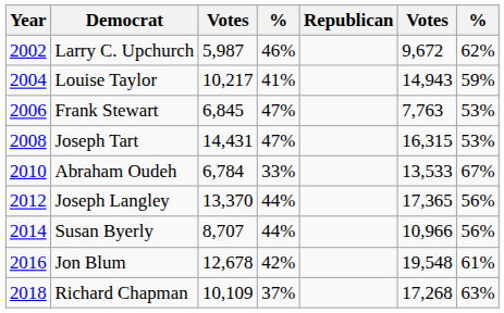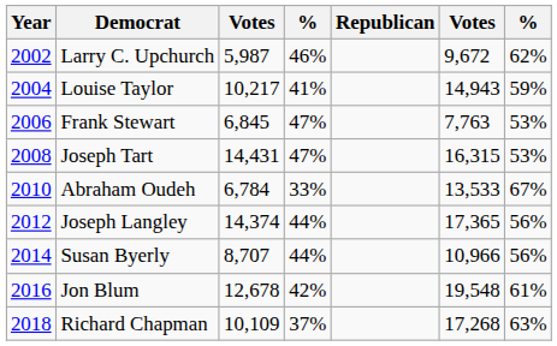 <table class="wikitable" border="1" style="margin:0.5em; font-size:95%;">
 <tr>
 <th>Year</th>
 <th>Democrat</th>
 <th>Votes</th>
 <th>%</th>
 <th>Republican</th>
 <th>Votes</th>
 <th>%</th>
 </tr>
 <tr>
 <td><a href='#'>2002</a></td>
 <td>Larry C. Upchurch</td>
 <td>5,987</td>
 <td>46%</td>
 <td></td>
 <td>9,672</td>
 <td>62%</td>
 </tr>
 <tr>
 <td><a href='#'>2004</a></td>
 <td>Louise Taylor</td>
 <td>10,217</td>
 <td>41%</td>
 <td></td>
 <td>14,943</td>
 <td>59%</td>
 </tr>
 <tr>
 <td><a href='#'>2006</a></td>
 <td>Frank Stewart</td>
 <td>6,845</td>
 <td>47%</td>
 <td></td>
 <td>7,763</td>
 <td>53%</td>
 </tr>
 <tr>
 <td><a href='#'>2008</a></td>
 <td>Joseph Tart</td>
 <td>14,431</td>
 <td>47%</td>
 <td></td>
 <td>16,315</td>
 <td>53%</td>
 </tr>
 <tr>
 <td><a href='#'>2010</a></td>
 <td>Abraham Oudeh</td>
 <td>6,784</td>
 <td>33%</td>
 <td></td>
 <td>13,533</td>
 <td>67%</td>
 </tr>
 <tr>
 <td><a href='#'>2012</a></td>
 <td>Joseph Langley</td>
-<td>13,370</td>
+<td>14,374</td>
 <td>44%</td>
 <td></td>
 <td>17,365</td>
 <td>56%</td>
 </tr>
 <tr>
 <td><a href='#'>2014</a></td>
 <td>Susan Byerly</td>
 <td>8,707</td>
 <td>44%</td>
 <td></td>
 <td>10,966</td>
 <td>56%</td>
 </tr>
 <tr>
 <td><a href='#'>2016</a></td>
 <td>Jon Blum</td>
 <td>12,678</td>
 <td>42%</td>
 <td></td>
 <td>19,548</td>
 <td>61%</td>
 </tr>
 <tr>
 <td><a href='#'>2018</a></td>
 <td>Richard Chapman</td>
 <td>10,109</td>
 <td>37%</td>
 <td></td>
 <td>17,268</td>
 <td>63%</td>
 </tr>
 </table>
